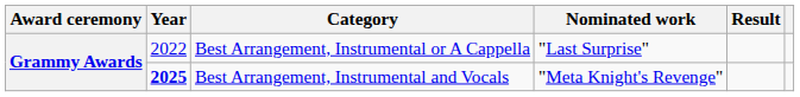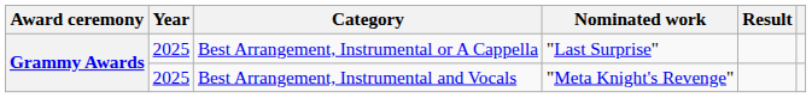 <table class="wikitable plain-row-headers">
 <tr>
 <th scope="col">Award ceremony</th>
 <th scope="col">Year</th>
 <th scope="col">Category</th>
 <th scope="col">Nominated work</th>
 <th scope="col">Result</th>
 <th scope="col"></th>
 </tr>
 <tr>
 <th scope="row" rowspan="2"><a href='#'>Grammy Awards</a></th>
-<td align="center"><a href='#'>2022</a></td>
+<td align="center"><a href='#'>2025</a></td>
 <td><a href='#'>Best Arrangement, Instrumental or A Cappella</a></td>
 <td>"<a href='#'>Last Surprise</a>"</td>
 <td></td>
 <td align="center"></td>
 </tr>
 <tr>
-<td align="center"><strong><a href='#'>2025</a></strong></td>
+<td align="center"><a href='#'>2025</a></td>
 <td><a href='#'>Best Arrangement, Instrumental and Vocals</a></td>
 <td>"<a href='#'>Meta Knight's Revenge</a>"</td>
 <td></td>
 <td align="center"></td>
 </tr>
 </table>
